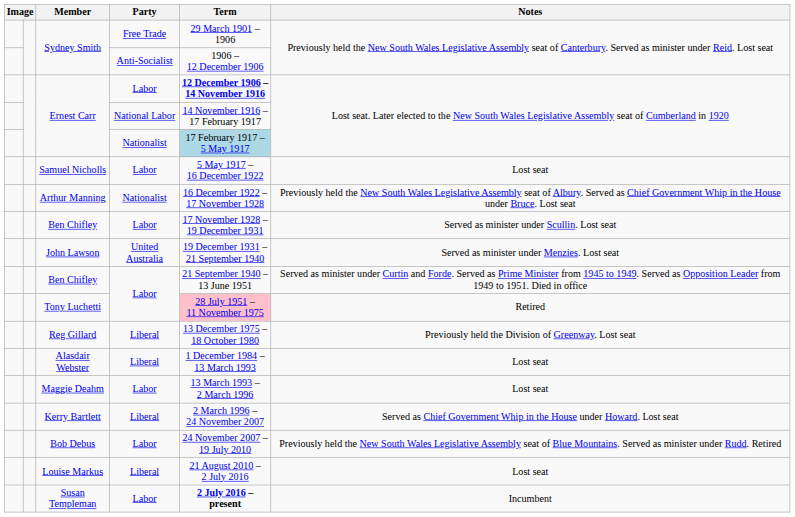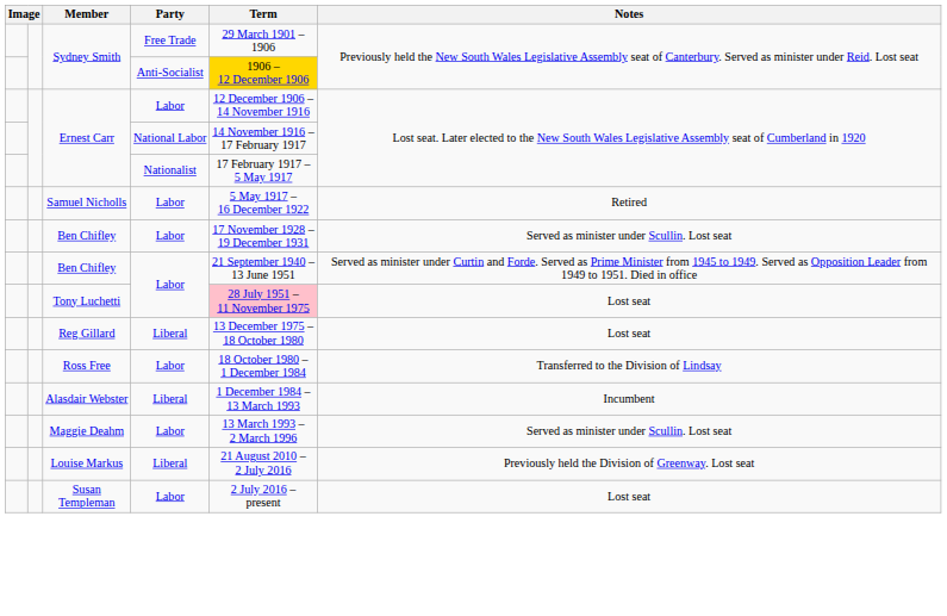 <table class=wikitable style="text-align:center">
 <tr>
 <th colspan=2>Image</th>
 <th>Member</th>
 <th>Party</th>
 <th>Term</th>
 <th>Notes</th>
 </tr>
 <tr>
 <td> </td>
 <td rowspan=2></td>
 <td rowspan=2><a href='#'>Sydney Smith</a><br></td>
 <td><a href='#'>Free Trade</a></td>
 <td nowrap><a href='#'>29 March 1901</a> –<br>1906</td>
 <td rowspan=2>Previously held the <a href='#'>New South Wales Legislative Assembly</a> seat of <a href='#'>Canterbury</a>. Served as minister under <a href='#'>Reid</a>. Lost seat</td>
 </tr>
 <tr>
 <td> </td>
 <td nowrap><a href='#'>Anti-Socialist</a></td>
-<td nowrap>1906 –<br><a href='#'>12 December 1906</a></td>
+<td nowrap style="background: gold;">1906 –<br><a href='#'>12 December 1906</a></td>
 </tr>
 <tr>
 <td> </td>
 <td rowspan=3></td>
 <td rowspan=3><a href='#'>Ernest Carr</a><br></td>
 <td><a href='#'>Labor</a></td>
-<td nowrap><strong><a href='#'>12 December 1906</a> –<br><a href='#'>14 November 1916</a></strong></td>
+<td nowrap><a href='#'>12 December 1906</a> –<br><a href='#'>14 November 1916</a></td>
 <td rowspan=3>Lost seat. Later elected to the <a href='#'>New South Wales Legislative Assembly</a> seat of <a href='#'>Cumberland</a> in <a href='#'>1920</a></td>
 </tr>
 <tr>
 <td> </td>
 <td nowrap><a href='#'>National Labor</a></td>
 <td nowrap><a href='#'>14 November 1916</a> –<br>17 February 1917</td>
 </tr>
 <tr>
 <td> </td>
 <td nowrap><a href='#'>Nationalist</a></td>
-<td nowrap style="background: lightblue;">17 February 1917 –<br><a href='#'>5 May 1917</a></td>
+<td nowrap>17 February 1917 –<br><a href='#'>5 May 1917</a></td>
 </tr>
 <tr>
 <td> </td>
 <td></td>
 <td><a href='#'>Samuel Nicholls</a><br></td>
 <td><a href='#'>Labor</a></td>
 <td nowrap><a href='#'>5 May 1917</a> –<br><a href='#'>16 December 1922</a></td>
-<td>Lost seat</td>
-</tr>
-<tr>
-<td> </td>
-<td></td>
-<td><a href='#'>Arthur Manning</a><br></td>
-<td><a href='#'>Nationalist</a></td>
-<td nowrap><a href='#'>16 December 1922</a> –<br><a href='#'>17 November 1928</a></td>
-<td>Previously held the <a href='#'>New South Wales Legislative Assembly</a> seat of <a href='#'>Albury</a>. Served as <a href='#'>Chief Government Whip in the House</a> under <a href='#'>Bruce</a>. Lost seat</td>
+<td>Retired</td>
 </tr>
 <tr>
 <td> </td>
 <td></td>
 <td><a href='#'>Ben Chifley</a><br></td>
 <td><a href='#'>Labor</a></td>
 <td nowrap><a href='#'>17 November 1928</a> –<br><a href='#'>19 December 1931</a></td>
 <td>Served as minister under <a href='#'>Scullin</a>. Lost seat</td>
-</tr>
-<tr>
-<td> </td>
-<td></td>
-<td><a href='#'>John Lawson</a><br></td>
-<td><a href='#'>United Australia</a></td>
-<td nowrap><a href='#'>19 December 1931</a> –<br><a href='#'>21 September 1940</a></td>
-<td>Served as minister under <a href='#'>Menzies</a>. Lost seat</td>
 </tr>
 <tr>
 <td> </td>
 <td></td>
 <td><a href='#'>Ben Chifley</a><br></td>
 <td rowspan="2"><a href='#'>Labor</a></td>
 <td nowrap><a href='#'>21 September 1940</a> –<br>13 June 1951</td>
 <td>Served as minister under <a href='#'>Curtin</a> and <a href='#'>Forde</a>. Served as <a href='#'>Prime Minister</a> from <a href='#'>1945 to 1949</a>. Served as <a href='#'>Opposition Leader</a> from 1949 to 1951. Died in office</td>
 </tr>
 <tr>
 <td> </td>
 <td></td>
 <td><a href='#'>Tony Luchetti</a><br></td>
 <td nowrap style="background: pink;"><a href='#'>28 July 1951</a> –<br><a href='#'>11 November 1975</a></td>
-<td>Retired</td>
+<td>Lost seat</td>
 </tr>
 <tr>
 <td> </td>
 <td></td>
 <td><a href='#'>Reg Gillard</a><br></td>
 <td><a href='#'>Liberal</a></td>
 <td nowrap><a href='#'>13 December 1975</a> –<br><a href='#'>18 October 1980</a></td>
-<td>Previously held the Division of <a href='#'>Greenway</a>. Lost seat</td>
+<td>Lost seat</td>
+</tr>
+<tr>
+<td> </td>
+<td></td>
+<td><a href='#'>Ross Free</a><br></td>
+<td><a href='#'>Labor</a></td>
+<td nowrap><a href='#'>18 October 1980</a> –<br><a href='#'>1 December 1984</a></td>
+<td>Transferred to the Division of <a href='#'>Lindsay</a></td>
 </tr>
 <tr>
 <td> </td>
 <td></td>
 <td><a href='#'>Alasdair Webster</a><br></td>
 <td><a href='#'>Liberal</a></td>
 <td nowrap><a href='#'>1 December 1984</a> –<br><a href='#'>13 March 1993</a></td>
-<td>Lost seat</td>
+<td>Incumbent</td>
 </tr>
 <tr>
 <td> </td>
 <td></td>
 <td><a href='#'>Maggie Deahm</a><br></td>
 <td><a href='#'>Labor</a></td>
 <td nowrap><a href='#'>13 March 1993</a> –<br><a href='#'>2 March 1996</a></td>
-<td>Lost seat</td>
-</tr>
-<tr>
-<td> </td>
-<td></td>
-<td><a href='#'>Kerry Bartlett</a><br></td>
-<td><a href='#'>Liberal</a></td>
-<td nowrap><a href='#'>2 March 1996</a> –<br><a href='#'>24 November 2007</a></td>
-<td>Served as <a href='#'>Chief Government Whip in the House</a> under <a href='#'>Howard</a>. Lost seat</td>
-</tr>
-<tr>
-<td> </td>
-<td></td>
-<td><a href='#'>Bob Debus</a><br></td>
-<td><a href='#'>Labor</a></td>
-<td nowrap><a href='#'>24 November 2007</a> –<br><a href='#'>19 July 2010</a></td>
-<td>Previously held the <a href='#'>New South Wales Legislative Assembly</a> seat of <a href='#'>Blue Mountains</a>. Served as minister under <a href='#'>Rudd</a>. Retired</td>
+<td>Served as minister under <a href='#'>Scullin</a>. Lost seat</td>
 </tr>
 <tr>
 <td> </td>
 <td></td>
 <td><a href='#'>Louise Markus</a><br></td>
 <td><a href='#'>Liberal</a></td>
 <td nowrap><a href='#'>21 August 2010</a> –<br><a href='#'>2 July 2016</a></td>
-<td>Lost seat</td>
+<td>Previously held the Division of <a href='#'>Greenway</a>. Lost seat</td>
 </tr>
 <tr>
 <td> </td>
 <td></td>
 <td><a href='#'>Susan Templeman</a><br></td>
 <td><a href='#'>Labor</a></td>
-<td nowrap><strong><a href='#'>2 July 2016</a> –<br>present</strong></td>
-<td>Incumbent</td>
+<td nowrap><a href='#'>2 July 2016</a> –<br>present</td>
+<td>Lost seat</td>
 </tr>
 </table>
